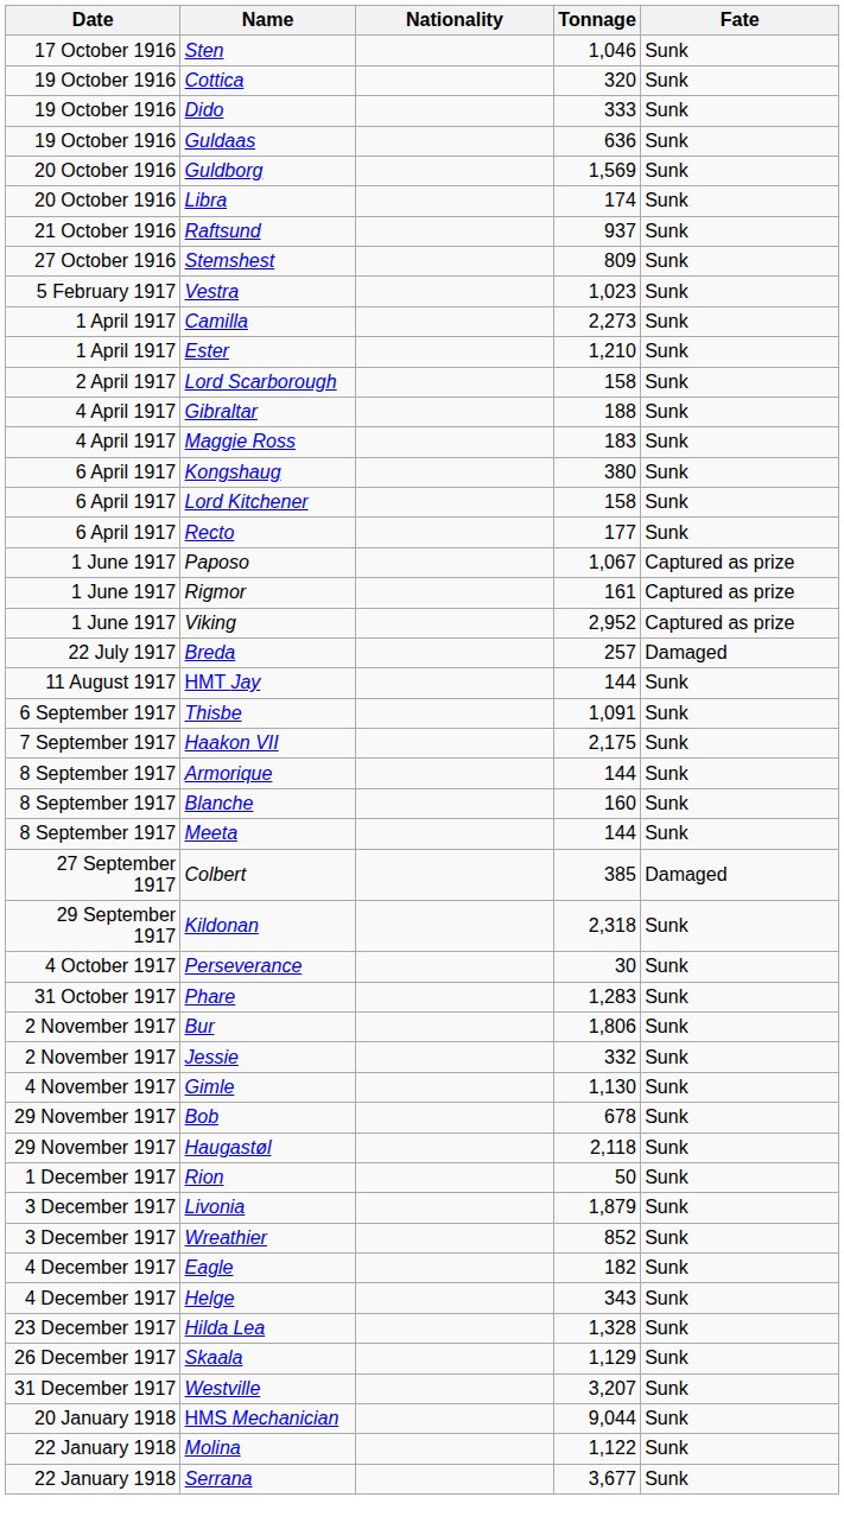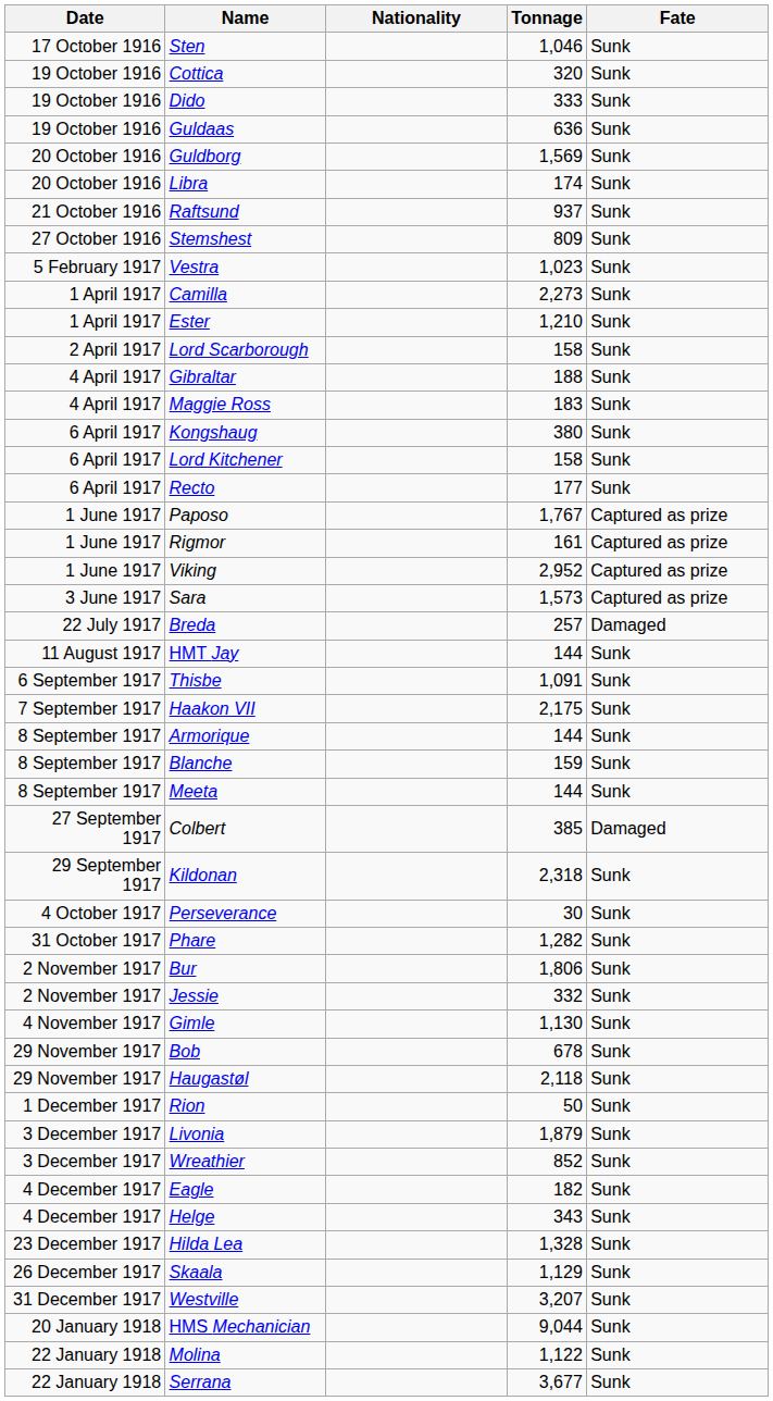 <table class="wikitable sortable">
 <tr>
 <th width="140px">Date</th>
 <th width="140px">Name</th>
 <th width="160px">Nationality</th>
 <th width="25px">Tonnage</th>
 <th width="160px">Fate</th>
 </tr>
 <tr>
 <td align="right">17 October 1916</td>
 <td align="left"><a href='#'><em>Sten</em></a></td>
 <td align="left"></td>
 <td align="right">1,046</td>
 <td align="left">Sunk</td>
 </tr>
 <tr>
 <td align="right">19 October 1916</td>
 <td align="left"><a href='#'><em>Cottica</em></a></td>
 <td align="left"></td>
 <td align="right">320</td>
 <td align="left">Sunk</td>
 </tr>
 <tr>
 <td align="right">19 October 1916</td>
 <td align="left"><a href='#'><em>Dido</em></a></td>
 <td align="left"></td>
 <td align="right">333</td>
 <td align="left">Sunk</td>
 </tr>
 <tr>
 <td align="right">19 October 1916</td>
 <td align="left"><a href='#'><em>Guldaas</em></a></td>
 <td align="left"></td>
 <td align="right">636</td>
 <td align="left">Sunk</td>
 </tr>
 <tr>
 <td align="right">20 October 1916</td>
 <td align="left"><a href='#'><em>Guldborg</em></a></td>
 <td align="left"></td>
 <td align="right">1,569</td>
 <td align="left">Sunk</td>
 </tr>
 <tr>
 <td align="right">20 October 1916</td>
 <td align="left"><a href='#'><em>Libra</em></a></td>
 <td align="left"></td>
 <td align="right">174</td>
 <td align="left">Sunk</td>
 </tr>
 <tr>
 <td align="right">21 October 1916</td>
 <td align="left"><a href='#'><em>Raftsund</em></a></td>
 <td align="left"></td>
 <td align="right">937</td>
 <td align="left">Sunk</td>
 </tr>
 <tr>
 <td align="right">27 October 1916</td>
 <td align="left"><a href='#'><em>Stemshest</em></a></td>
 <td align="left"></td>
 <td align="right">809</td>
 <td align="left">Sunk</td>
 </tr>
 <tr>
 <td align="right">5 February 1917</td>
 <td align="left"><a href='#'><em>Vestra</em></a></td>
 <td align="left"></td>
 <td align="right">1,023</td>
 <td align="left">Sunk</td>
 </tr>
 <tr>
 <td align="right">1 April 1917</td>
 <td align="left"><a href='#'><em>Camilla</em></a></td>
 <td align="left"></td>
 <td align="right">2,273</td>
 <td align="left">Sunk</td>
 </tr>
 <tr>
 <td align="right">1 April 1917</td>
 <td align="left"><a href='#'><em>Ester</em></a></td>
 <td align="left"></td>
 <td align="right">1,210</td>
 <td align="left">Sunk</td>
 </tr>
 <tr>
 <td align="right">2 April 1917</td>
 <td align="left"><a href='#'><em>Lord Scarborough</em></a></td>
 <td align="left"></td>
 <td align="right">158</td>
 <td align="left">Sunk</td>
 </tr>
 <tr>
 <td align="right">4 April 1917</td>
 <td align="left"><a href='#'><em>Gibraltar</em></a></td>
 <td align="left"></td>
 <td align="right">188</td>
 <td align="left">Sunk</td>
 </tr>
 <tr>
 <td align="right">4 April 1917</td>
 <td align="left"><a href='#'><em>Maggie Ross</em></a></td>
 <td align="left"></td>
 <td align="right">183</td>
 <td align="left">Sunk</td>
 </tr>
 <tr>
 <td align="right">6 April 1917</td>
 <td align="left"><a href='#'><em>Kongshaug</em></a></td>
 <td align="left"></td>
 <td align="right">380</td>
 <td align="left">Sunk</td>
 </tr>
 <tr>
 <td align="right">6 April 1917</td>
 <td align="left"><a href='#'><em>Lord Kitchener</em></a></td>
 <td align="left"></td>
 <td align="right">158</td>
 <td align="left">Sunk</td>
 </tr>
 <tr>
 <td align="right">6 April 1917</td>
 <td align="left"><a href='#'><em>Recto</em></a></td>
 <td align="left"></td>
 <td align="right">177</td>
 <td align="left">Sunk</td>
 </tr>
 <tr>
 <td align="right">1 June 1917</td>
 <td align="left"><em>Paposo</em></td>
 <td align="left"></td>
-<td align="right">1,067</td>
+<td align="right">1,767</td>
 <td align="left">Captured as prize</td>
 </tr>
 <tr>
 <td align="right">1 June 1917</td>
 <td align="left"><em>Rigmor</em></td>
 <td align="left"></td>
 <td align="right">161</td>
 <td align="left">Captured as prize</td>
 </tr>
 <tr>
 <td align="right">1 June 1917</td>
 <td align="left"><em>Viking</em></td>
 <td align="left"></td>
 <td align="right">2,952</td>
+<td align="left">Captured as prize</td>
+</tr>
+<tr>
+<td align="right">3 June 1917</td>
+<td align="left"><em>Sara</em></td>
+<td align="left"></td>
+<td align="right">1,573</td>
 <td align="left">Captured as prize</td>
 </tr>
 <tr>
 <td align="right">22 July 1917</td>
 <td align="left"><a href='#'><em>Breda</em></a></td>
 <td align="left"></td>
 <td align="right">257</td>
 <td align="left">Damaged</td>
 </tr>
 <tr>
 <td align="right">11 August 1917</td>
 <td align="left"><a href='#'>HMT <em>Jay</em></a></td>
 <td align="left"></td>
 <td align="right">144</td>
 <td align="left">Sunk</td>
 </tr>
 <tr>
 <td align="right">6 September 1917</td>
 <td align="left"><a href='#'><em>Thisbe</em></a></td>
 <td align="left"></td>
 <td align="right">1,091</td>
 <td align="left">Sunk</td>
 </tr>
 <tr>
 <td align="right">7 September 1917</td>
 <td align="left"><a href='#'><em>Haakon VII</em></a></td>
 <td align="left"></td>
 <td align="right">2,175</td>
 <td align="left">Sunk</td>
 </tr>
 <tr>
 <td align="right">8 September 1917</td>
 <td align="left"><a href='#'><em>Armorique</em></a></td>
 <td align="left"></td>
 <td align="right">144</td>
 <td align="left">Sunk</td>
 </tr>
 <tr>
 <td align="right">8 September 1917</td>
 <td align="left"><a href='#'><em>Blanche</em></a></td>
 <td align="left"></td>
-<td align="right">160</td>
+<td align="right">159</td>
 <td align="left">Sunk</td>
 </tr>
 <tr>
 <td align="right">8 September 1917</td>
 <td align="left"><a href='#'><em>Meeta</em></a></td>
 <td align="left"></td>
 <td align="right">144</td>
 <td align="left">Sunk</td>
 </tr>
 <tr>
 <td align="right">27 September 1917</td>
 <td align="left"><em>Colbert</em></td>
 <td align="left"></td>
 <td align="right">385</td>
 <td align="left">Damaged</td>
 </tr>
 <tr>
 <td align="right">29 September 1917</td>
 <td align="left"><a href='#'><em>Kildonan</em></a></td>
 <td align="left"></td>
 <td align="right">2,318</td>
 <td align="left">Sunk</td>
 </tr>
 <tr>
 <td align="right">4 October 1917</td>
 <td align="left"><a href='#'><em>Perseverance</em></a></td>
 <td align="left"></td>
 <td align="right">30</td>
 <td align="left">Sunk</td>
 </tr>
 <tr>
 <td align="right">31 October 1917</td>
 <td align="left"><a href='#'><em>Phare</em></a></td>
 <td align="left"></td>
-<td align="right">1,283</td>
+<td align="right">1,282</td>
 <td align="left">Sunk</td>
 </tr>
 <tr>
 <td align="right">2 November 1917</td>
 <td align="left"><a href='#'><em>Bur</em></a></td>
 <td align="left"></td>
 <td align="right">1,806</td>
 <td align="left">Sunk</td>
 </tr>
 <tr>
 <td align="right">2 November 1917</td>
 <td align="left"><a href='#'><em>Jessie</em></a></td>
 <td align="left"></td>
 <td align="right">332</td>
 <td align="left">Sunk</td>
 </tr>
 <tr>
 <td align="right">4 November 1917</td>
 <td align="left"><a href='#'><em>Gimle</em></a></td>
 <td align="left"></td>
 <td align="right">1,130</td>
 <td align="left">Sunk</td>
 </tr>
 <tr>
 <td align="right">29 November 1917</td>
 <td align="left"><a href='#'><em>Bob</em></a></td>
 <td align="left"></td>
 <td align="right">678</td>
 <td align="left">Sunk</td>
 </tr>
 <tr>
 <td align="right">29 November 1917</td>
 <td align="left"><a href='#'><em>Haugastøl</em></a></td>
 <td align="left"></td>
 <td align="right">2,118</td>
 <td align="left">Sunk</td>
 </tr>
 <tr>
 <td align="right">1 December 1917</td>
 <td align="left"><a href='#'><em>Rion</em></a></td>
 <td align="left"></td>
 <td align="right">50</td>
 <td align="left">Sunk</td>
 </tr>
 <tr>
 <td align="right">3 December 1917</td>
 <td align="left"><a href='#'><em>Livonia</em></a></td>
 <td align="left"></td>
 <td align="right">1,879</td>
 <td align="left">Sunk</td>
 </tr>
 <tr>
 <td align="right">3 December 1917</td>
 <td align="left"><a href='#'><em>Wreathier</em></a></td>
 <td align="left"></td>
 <td align="right">852</td>
 <td align="left">Sunk</td>
 </tr>
 <tr>
 <td align="right">4 December 1917</td>
 <td align="left"><a href='#'><em>Eagle</em></a></td>
 <td align="left"></td>
 <td align="right">182</td>
 <td align="left">Sunk</td>
 </tr>
 <tr>
 <td align="right">4 December 1917</td>
 <td align="left"><a href='#'><em>Helge</em></a></td>
 <td align="left"></td>
 <td align="right">343</td>
 <td align="left">Sunk</td>
 </tr>
 <tr>
 <td align="right">23 December 1917</td>
 <td align="left"><a href='#'><em>Hilda Lea</em></a></td>
 <td align="left"></td>
 <td align="right">1,328</td>
 <td align="left">Sunk</td>
 </tr>
 <tr>
 <td align="right">26 December 1917</td>
 <td align="left"><a href='#'><em>Skaala</em></a></td>
 <td align="left"></td>
 <td align="right">1,129</td>
 <td align="left">Sunk</td>
 </tr>
 <tr>
 <td align="right">31 December 1917</td>
 <td align="left"><a href='#'><em>Westville</em></a></td>
 <td align="left"></td>
 <td align="right">3,207</td>
 <td align="left">Sunk</td>
 </tr>
 <tr>
 <td align="right">20 January 1918</td>
 <td align="left"><a href='#'>HMS <em>Mechanician</em></a></td>
 <td align="left"></td>
 <td align="right">9,044</td>
 <td align="left">Sunk</td>
 </tr>
 <tr>
 <td align="right">22 January 1918</td>
 <td align="left"><a href='#'><em>Molina</em></a></td>
 <td align="left"></td>
 <td align="right">1,122</td>
 <td align="left">Sunk</td>
 </tr>
 <tr>
 <td align="right">22 January 1918</td>
 <td align="left"><a href='#'><em>Serrana</em></a></td>
 <td align="left"></td>
 <td align="right">3,677</td>
 <td align="left">Sunk</td>
 </tr>
 </table>
